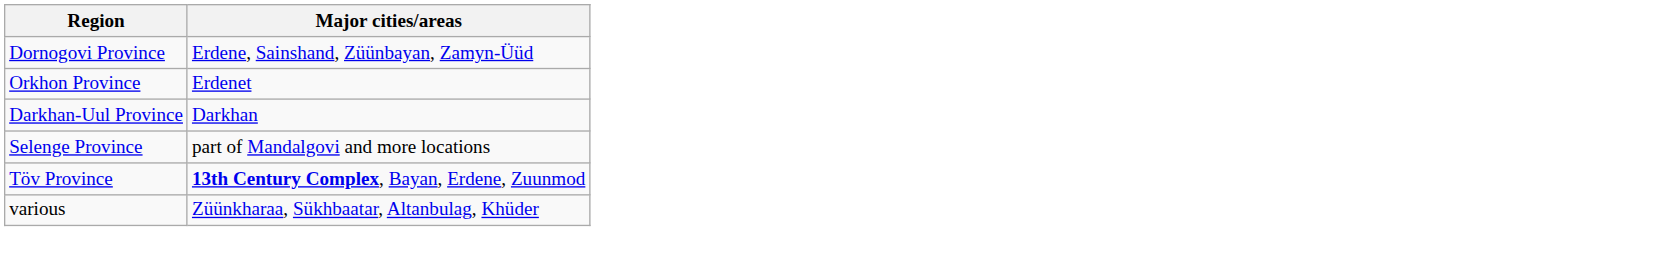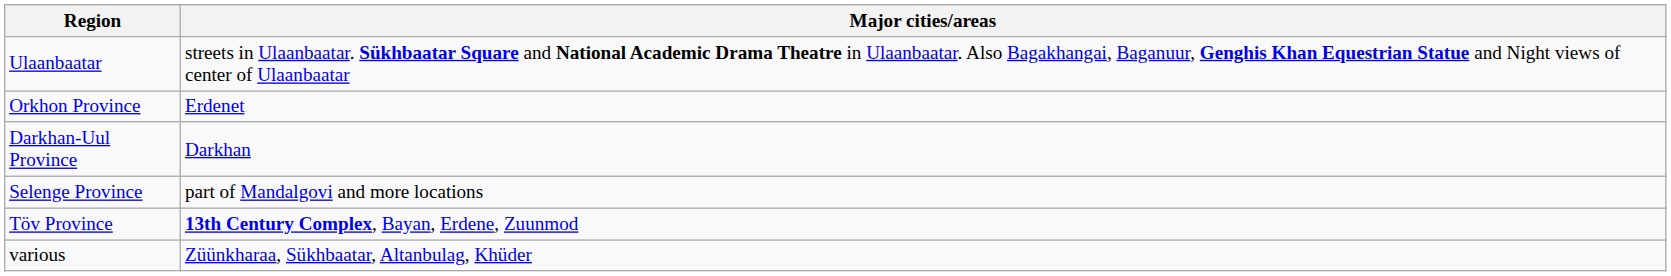 <table class="wikitable" style="font-size:90%">
 <tr>
 <th>Region</th>
 <th>Major cities/areas</th>
 </tr>
 <tr>
-<td> <a href='#'>Dornogovi Province</a></td>
-<td><a href='#'>Erdene</a>, <a href='#'>Sainshand</a>, <a href='#'>Züünbayan</a>, <a href='#'>Zamyn-Üüd</a></td>
+<td> <a href='#'>Ulaanbaatar</a></td>
+<td>streets in <a href='#'>Ulaanbaatar</a>. <strong><a href='#'>Sükhbaatar Square</a></strong> and <strong>National Academic Drama Theatre</strong> in <a href='#'>Ulaanbaatar</a>. Also <a href='#'>Bagakhangai</a>, <a href='#'>Baganuur</a>, <strong><a href='#'>Genghis Khan Equestrian Statue</a></strong> and Night views of center of <a href='#'>Ulaanbaatar</a></td>
 </tr>
 <tr>
 <td> <a href='#'>Orkhon Province</a></td>
 <td><a href='#'>Erdenet</a></td>
 </tr>
 <tr>
 <td> <a href='#'>Darkhan-Uul Province</a></td>
 <td><a href='#'>Darkhan</a></td>
 </tr>
 <tr>
 <td> <a href='#'>Selenge Province</a></td>
 <td>part of <a href='#'>Mandalgovi</a> and more locations</td>
 </tr>
 <tr>
 <td> <a href='#'>Töv Province</a></td>
 <td><strong><a href='#'>13th Century Complex</a></strong>, <a href='#'>Bayan</a>, <a href='#'>Erdene</a>, <a href='#'>Zuunmod</a></td>
 </tr>
 <tr>
 <td>various</td>
 <td><a href='#'>Züünkharaa</a>, <a href='#'>Sükhbaatar</a>, <a href='#'>Altanbulag</a>, <a href='#'>Khüder</a></td>
 </tr>
 </table>
